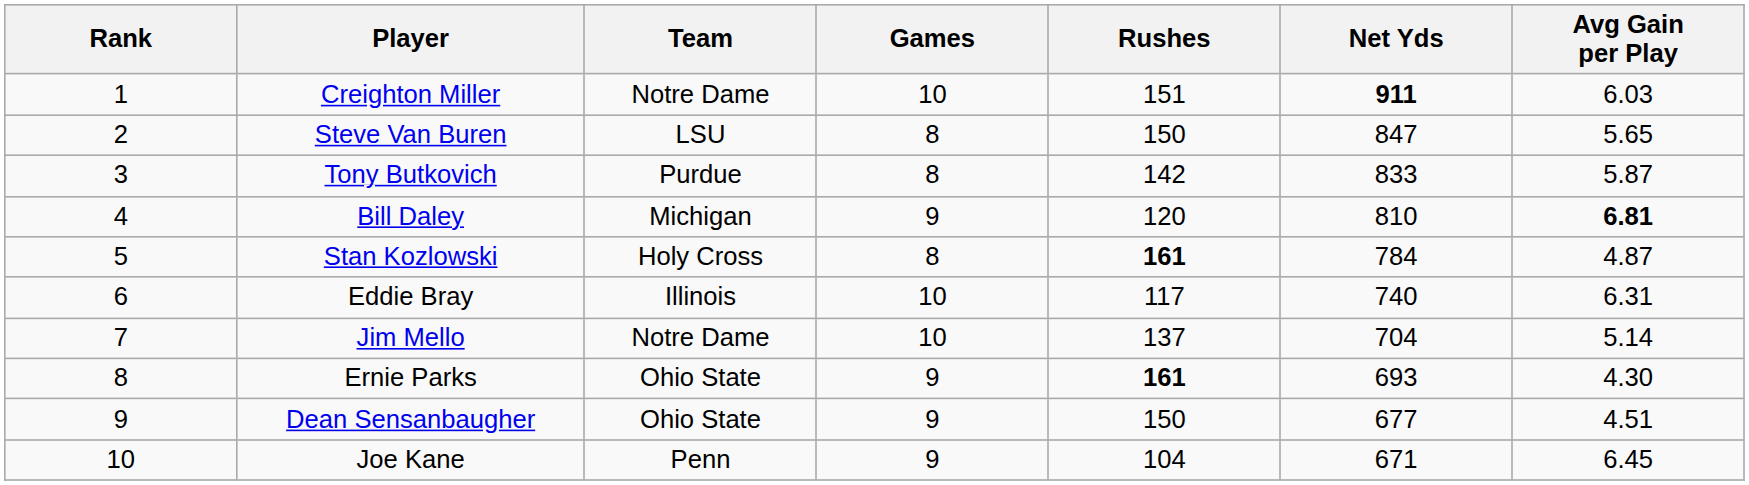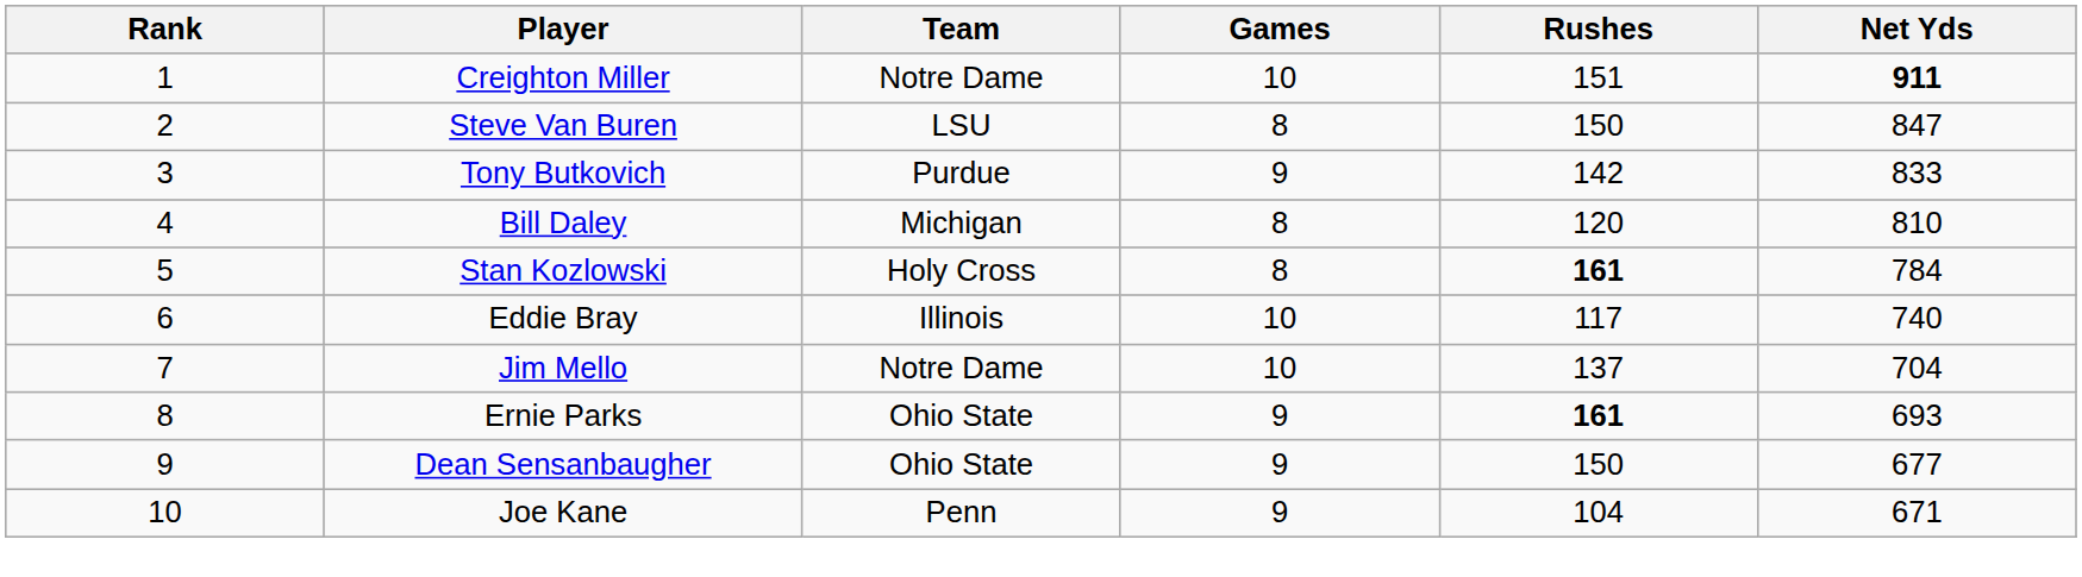 <table class="wikitable sortable">
 <tr>
 <th bgcolor="#DDDDFF" width="10%">Rank</th>
 <th bgcolor="#DDDDFF" width="15%">Player</th>
 <th bgcolor="#DDDDFF" width="10%">Team</th>
 <th bgcolor="#DDDDFF" width="10%">Games</th>
 <th bgcolor="#DDDDFF" width="10%">Rushes</th>
 <th bgcolor="#DDDDFF" width="10%">Net Yds</th>
-<th bgcolor="#DDDDFF" width="10%">Avg Gain<br>per Play</th>
 </tr>
 <tr align="center">
 <td>1</td>
 <td><a href='#'>Creighton Miller</a></td>
 <td>Notre Dame</td>
 <td>10</td>
 <td>151</td>
 <td><strong>911</strong></td>
-<td>6.03</td>
 </tr>
 <tr align="center">
 <td>2</td>
 <td><a href='#'>Steve Van Buren</a></td>
 <td>LSU</td>
 <td>8</td>
 <td>150</td>
 <td>847</td>
-<td>5.65</td>
 </tr>
 <tr align="center">
 <td>3</td>
 <td><a href='#'>Tony Butkovich</a></td>
 <td>Purdue</td>
-<td>8</td>
+<td>9</td>
 <td>142</td>
 <td>833</td>
-<td>5.87</td>
 </tr>
 <tr align="center">
 <td>4</td>
 <td><a href='#'>Bill Daley</a></td>
 <td>Michigan</td>
-<td>9</td>
+<td>8</td>
 <td>120</td>
 <td>810</td>
-<td><strong>6.81</strong></td>
 </tr>
 <tr align="center">
 <td>5</td>
 <td><a href='#'>Stan Kozlowski</a></td>
 <td>Holy Cross</td>
 <td>8</td>
 <td><strong>161</strong></td>
 <td>784</td>
-<td>4.87</td>
 </tr>
 <tr align="center">
 <td>6</td>
 <td>Eddie Bray</td>
 <td>Illinois</td>
 <td>10</td>
 <td>117</td>
 <td>740</td>
-<td>6.31</td>
 </tr>
 <tr align="center">
 <td>7</td>
 <td><a href='#'>Jim Mello</a></td>
 <td>Notre Dame</td>
 <td>10</td>
 <td>137</td>
 <td>704</td>
-<td>5.14</td>
 </tr>
 <tr align="center">
 <td>8</td>
 <td>Ernie Parks</td>
 <td>Ohio State</td>
 <td>9</td>
 <td><strong>161</strong></td>
 <td>693</td>
-<td>4.30</td>
 </tr>
 <tr align="center">
 <td>9</td>
 <td><a href='#'>Dean Sensanbaugher</a></td>
 <td>Ohio State</td>
 <td>9</td>
 <td>150</td>
 <td>677</td>
-<td>4.51</td>
 </tr>
 <tr align="center">
 <td>10</td>
 <td>Joe Kane</td>
 <td>Penn</td>
 <td>9</td>
 <td>104</td>
 <td>671</td>
-<td>6.45</td>
 </tr>
 </table>
